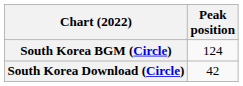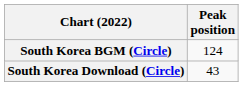 <table class="wikitable sortable plainrowheaders" style="text-align:center">
 <tr>
 <th scope="col">Chart (2022)</th>
 <th scope="col">Peak<br>position</th>
 </tr>
 <tr>
 <th scope="row">South Korea BGM (<a href='#'>Circle</a>)</th>
 <td>124</td>
 </tr>
 <tr>
 <th scope="row">South Korea Download (<a href='#'>Circle</a>)</th>
-<td>42</td>
+<td>43</td>
 </tr>
 </table>
